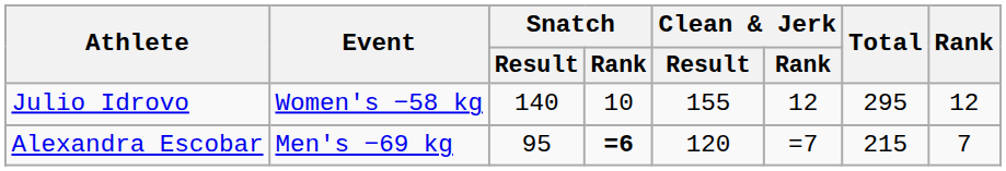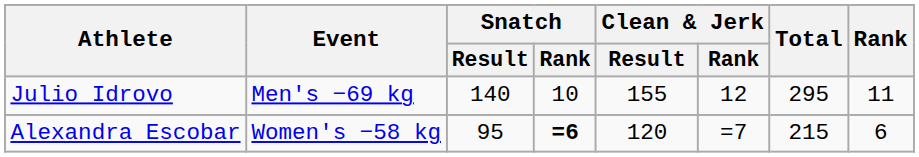 <table class="wikitable" style="font-size:90%">
 <tr>
 <th rowspan="2">Athlete</th>
 <th rowspan="2">Event</th>
 <th colspan="2">Snatch</th>
 <th colspan="2">Clean & Jerk</th>
 <th rowspan="2">Total</th>
 <th rowspan="2">Rank</th>
 </tr>
 <tr style="font-size:95%">
 <th>Result</th>
 <th>Rank</th>
 <th>Result</th>
 <th>Rank</th>
 </tr>
 <tr align=center>
 <td align=left><a href='#'>Julio Idrovo</a></td>
-<td align=left><a href='#'>Women's −58 kg</a></td>
+<td align=left><a href='#'>Men's −69 kg</a></td>
 <td>140</td>
 <td>10</td>
 <td>155</td>
 <td>12</td>
 <td>295</td>
-<td>12</td>
+<td>11</td>
 </tr>
 <tr align=center>
 <td align=left><a href='#'>Alexandra Escobar</a></td>
-<td align=left><a href='#'>Men's −69 kg</a></td>
+<td align=left><a href='#'>Women's −58 kg</a></td>
 <td>95</td>
 <td><strong>=6</strong></td>
 <td>120</td>
 <td>=7</td>
 <td>215</td>
-<td>7</td>
+<td>6</td>
 </tr>
 </table>
